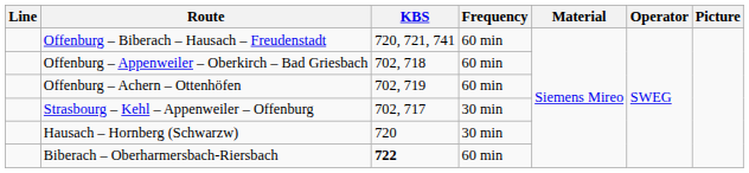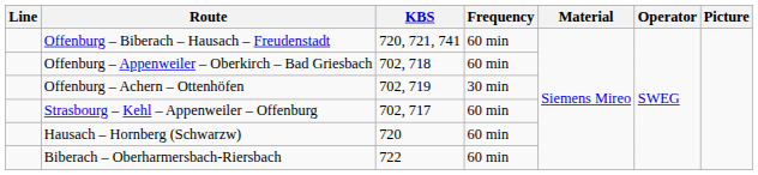 <table class="wikitable sortable" style="">
 <tr>
 <th>Line</th>
 <th>Route</th>
 <th><a href='#'>KBS</a></th>
 <th>Frequency</th>
 <th>Material</th>
 <th>Operator</th>
 <th>Picture</th>
 </tr>
 <tr>
 <td></td>
 <td><a href='#'>Offenburg</a> – Biberach – Hausach – <a href='#'>Freudenstadt</a></td>
 <td>720, 721, 741</td>
 <td>60 min</td>
 <td rowspan="6"><a href='#'>Siemens Mireo</a></td>
 <td rowspan="6"><a href='#'>SWEG</a></td>
 <td rowspan="6"></td>
 </tr>
 <tr>
 <td></td>
 <td>Offenburg – <a href='#'>Appenweiler</a> – Oberkirch – Bad Griesbach</td>
 <td>702, 718</td>
 <td>60 min</td>
 </tr>
 <tr>
 <td></td>
 <td>Offenburg – Achern – Ottenhöfen</td>
 <td>702, 719</td>
-<td>60 min</td>
+<td>30 min</td>
 </tr>
 <tr>
 <td></td>
 <td><a href='#'>Strasbourg</a> – <a href='#'>Kehl</a> – Appenweiler – Offenburg</td>
 <td>702, 717</td>
-<td>30 min</td>
+<td>60 min</td>
 </tr>
 <tr>
 <td></td>
 <td>Hausach – Hornberg (Schwarzw)</td>
 <td>720</td>
-<td>30 min</td>
+<td>60 min</td>
 </tr>
 <tr>
 <td></td>
 <td>Biberach – Oberharmersbach-Riersbach</td>
-<td><strong>722</strong></td>
+<td>722</td>
 <td>60 min</td>
 </tr>
 </table>
